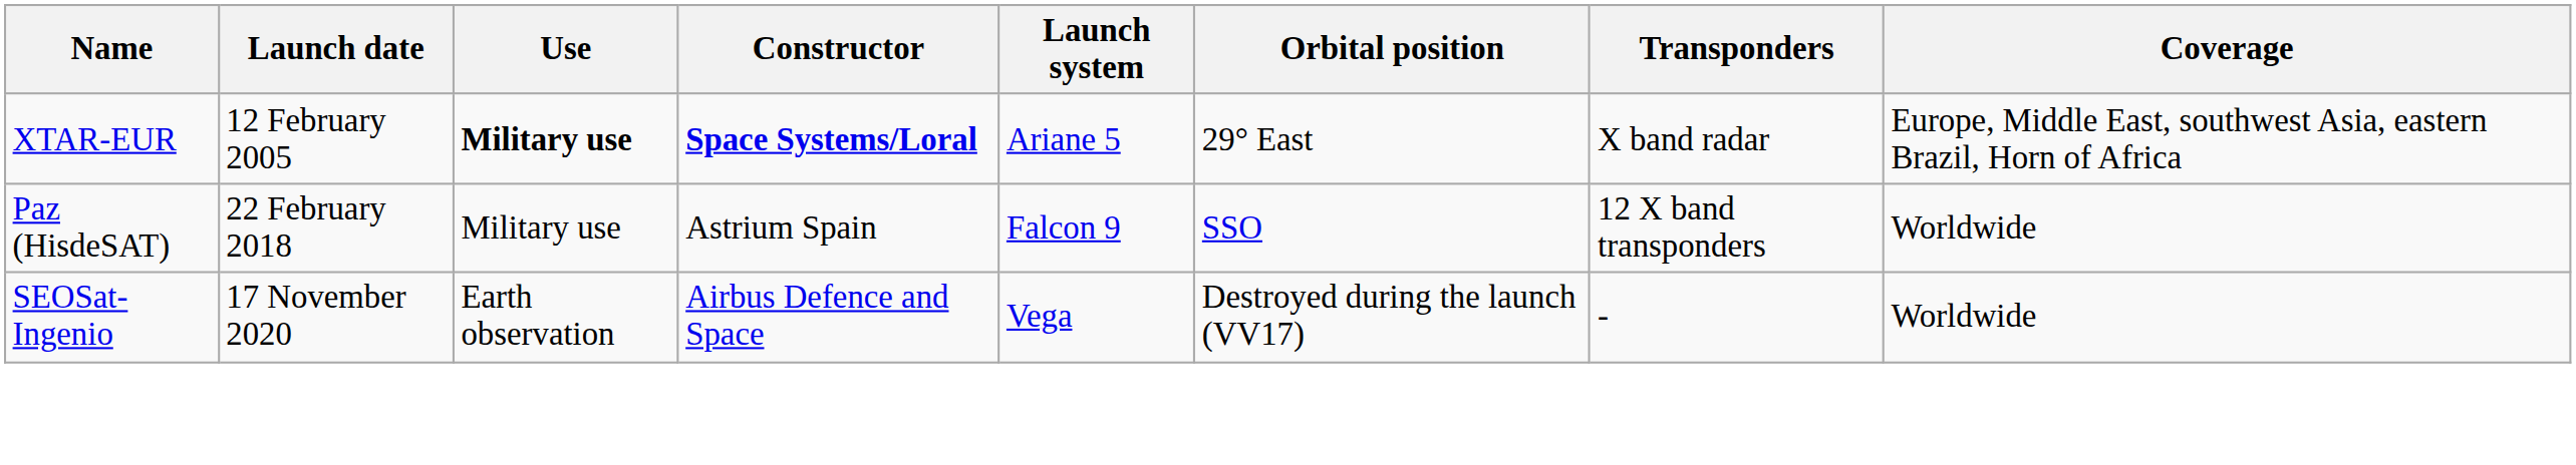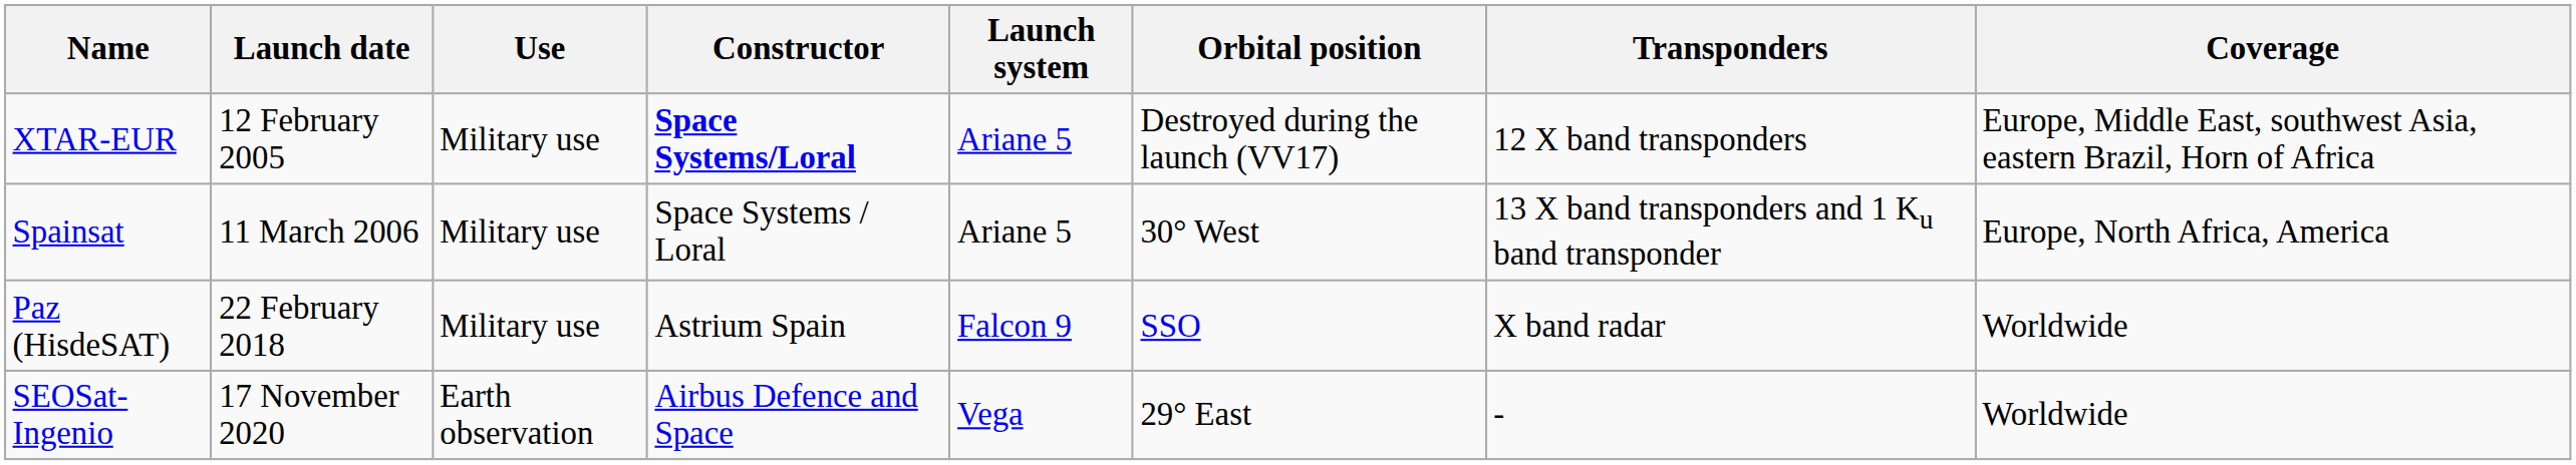 <table class="wikitable">
 <tr>
 <th>Name</th>
 <th>Launch date</th>
 <th>Use</th>
 <th>Constructor</th>
 <th>Launch system</th>
 <th>Orbital position</th>
 <th>Transponders</th>
 <th>Coverage</th>
 </tr>
 <tr>
 <td><a href='#'>XTAR-EUR</a></td>
 <td>12 February 2005</td>
-<td><strong>Military use</strong></td>
+<td>Military use</td>
 <td><strong><a href='#'>Space Systems/Loral</a></strong></td>
 <td><a href='#'>Ariane 5</a></td>
-<td>29° East</td>
-<td>X band radar</td>
+<td>Destroyed during the launch (VV17)</td>
+<td>12 X band transponders</td>
 <td>Europe, Middle East, southwest Asia, eastern Brazil, Horn of Africa</td>
+</tr>
+<tr>
+<td><a href='#'>Spainsat</a></td>
+<td>11 March 2006</td>
+<td>Military use</td>
+<td>Space Systems / Loral</td>
+<td>Ariane 5</td>
+<td>30° West</td>
+<td>13 X band transponders and 1 K<sub>u</sub> band transponder</td>
+<td>Europe, North Africa, America</td>
 </tr>
 <tr>
 <td><a href='#'>Paz</a> (HisdeSAT)</td>
 <td>22 February 2018</td>
 <td>Military use</td>
 <td>Astrium Spain</td>
 <td><a href='#'>Falcon 9</a></td>
 <td><a href='#'>SSO</a></td>
-<td>12 X band transponders</td>
+<td>X band radar</td>
 <td>Worldwide</td>
 </tr>
 <tr>
 <td><a href='#'>SEOSat-Ingenio</a></td>
 <td>17 November 2020</td>
 <td>Earth observation</td>
 <td><a href='#'>Airbus Defence and Space</a></td>
 <td><a href='#'>Vega</a></td>
-<td>Destroyed during the launch (VV17)</td>
+<td>29° East</td>
 <td>-</td>
 <td>Worldwide</td>
 </tr>
 </table>
